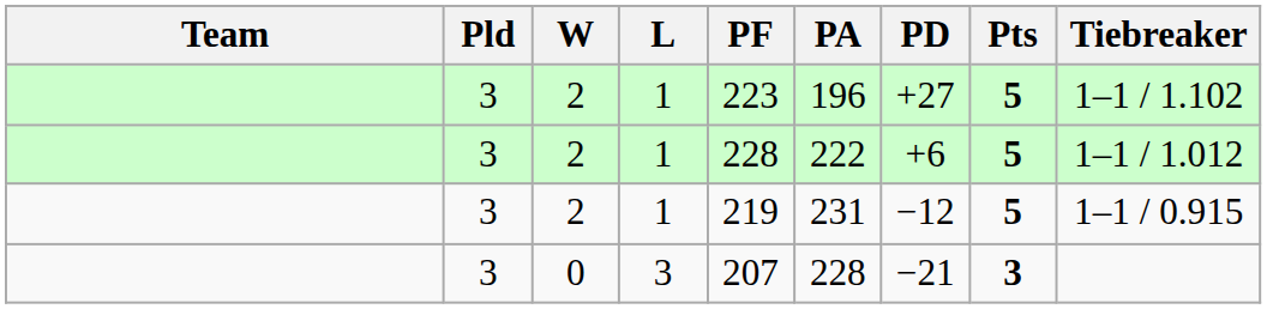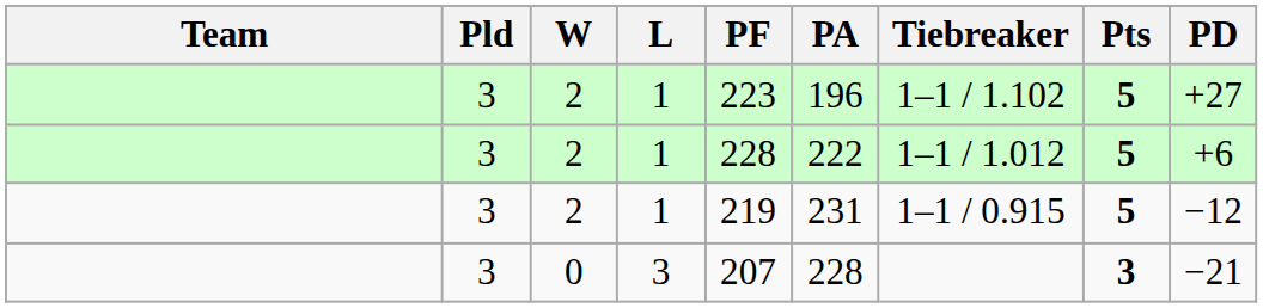 <table class=wikitable style="text-align:center">
 <tr>
 <th width=180>Team</th>
 <th width=30>Pld</th>
 <th width=30>W</th>
 <th width=30>L</th>
 <th width=30>PF</th>
 <th width=30>PA</th>
+<th width=80>Tiebreaker</th>
+<th width=30>Pts</th>
 <th width=30>PD</th>
-<th width=30>Pts</th>
-<th width=80>Tiebreaker</th>
 </tr>
 <tr bgcolor="#ccffcc">
 <td align=left></td>
 <td>3</td>
 <td>2</td>
 <td>1</td>
 <td>223</td>
 <td>196</td>
+<td>1–1 / 1.102</td>
+<td><strong>5</strong></td>
 <td>+27</td>
-<td><strong>5</strong></td>
-<td>1–1 / 1.102</td>
 </tr>
 <tr bgcolor="#ccffcc">
 <td align=left></td>
 <td>3</td>
 <td>2</td>
 <td>1</td>
 <td>228</td>
 <td>222</td>
+<td>1–1 / 1.012</td>
+<td><strong>5</strong></td>
 <td>+6</td>
-<td><strong>5</strong></td>
-<td>1–1 / 1.012</td>
 </tr>
 <tr align=center>
 <td align=left></td>
 <td>3</td>
 <td>2</td>
 <td>1</td>
 <td>219</td>
 <td>231</td>
+<td>1–1 / 0.915</td>
+<td><strong>5</strong></td>
 <td>−12</td>
-<td><strong>5</strong></td>
-<td>1–1 / 0.915</td>
 </tr>
 <tr align=center>
 <td align=left></td>
 <td>3</td>
 <td>0</td>
 <td>3</td>
 <td>207</td>
 <td>228</td>
+<td></td>
+<td><strong>3</strong></td>
 <td>−21</td>
-<td><strong>3</strong></td>
-<td></td>
 </tr>
 </table>
